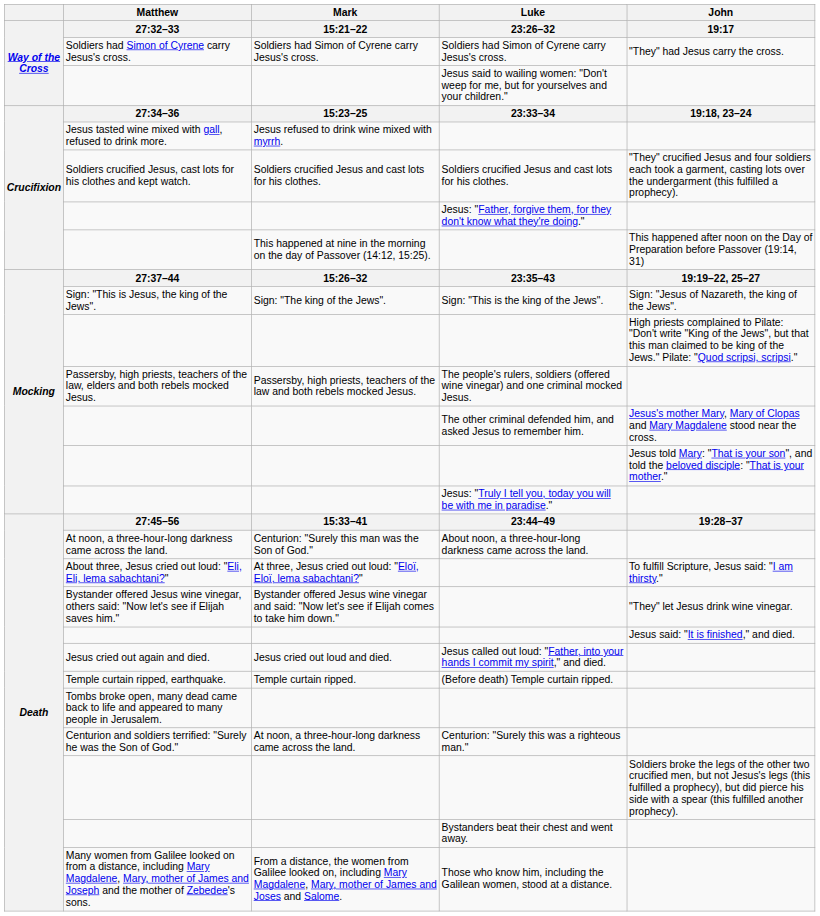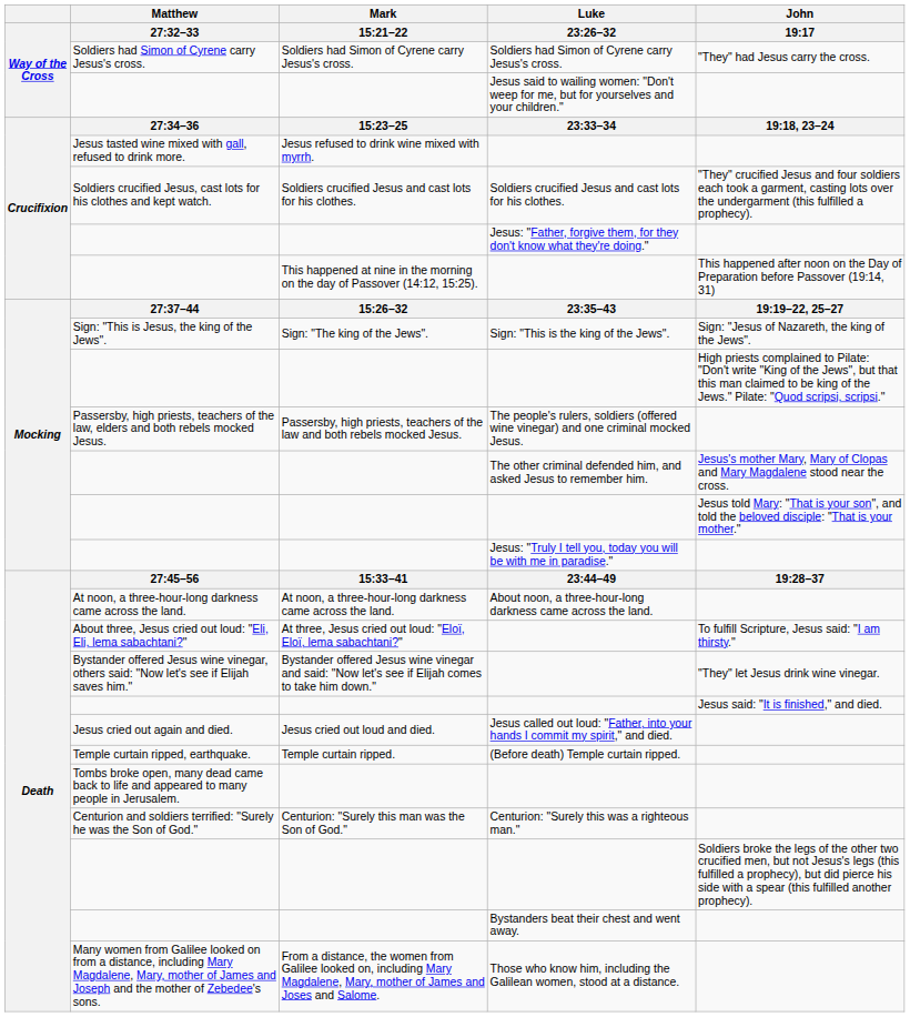 <table class="wikitable">
 <tr>
 <th></th>
 <th style="width:24%">Matthew</th>
 <th style="width:24%">Mark</th>
 <th style="width:24%">Luke</th>
 <th style="width:24%">John</th>
 </tr>
 <tr>
 <th rowspan="3"><em><a href='#'>Way of the Cross</a></em></th>
 <th>27:32–33</th>
 <th>15:21–22</th>
 <th>23:26–32</th>
 <th>19:17</th>
 </tr>
 <tr>
 <td>Soldiers had <a href='#'>Simon of Cyrene</a> carry Jesus's cross.</td>
 <td>Soldiers had Simon of Cyrene carry  Jesus's cross.</td>
 <td>Soldiers had Simon of Cyrene carry Jesus's cross.</td>
 <td>"They" had Jesus carry the cross.</td>
 </tr>
 <tr>
 <td></td>
 <td></td>
 <td>Jesus said to wailing women: "Don't weep for me, but for yourselves and your children."</td>
 <td></td>
 </tr>
 <tr>
 <th rowspan="5"><em>Crucifixion</em></th>
 <th>27:34–36</th>
 <th>15:23–25</th>
 <th>23:33–34</th>
 <th>19:18, 23–24</th>
 </tr>
 <tr>
 <td>Jesus tasted wine mixed with <a href='#'>gall</a>, refused to drink more.</td>
 <td>Jesus refused to drink wine mixed with <a href='#'>myrrh</a>.</td>
 <td></td>
 <td></td>
 </tr>
 <tr>
 <td>Soldiers crucified Jesus, cast lots for his clothes and kept watch.</td>
 <td>Soldiers crucified Jesus and cast lots for his clothes.</td>
 <td>Soldiers crucified Jesus and cast lots for his clothes.</td>
 <td>"They" crucified Jesus and four soldiers each took a garment, casting lots over the undergarment (this fulfilled a prophecy).</td>
 </tr>
 <tr>
 <td></td>
 <td></td>
 <td>Jesus: "<a href='#'>Father, forgive them, for they don't know what they're doing</a>."</td>
 <td></td>
 </tr>
 <tr>
 <td></td>
 <td>This happened at nine in the morning on the day of Passover (14:12, 15:25).</td>
 <td></td>
 <td>This happened after noon on the Day of Preparation before Passover (19:14, 31)</td>
 </tr>
 <tr>
 <th rowspan="7"><em>Mocking</em></th>
 <th>27:37–44</th>
 <th>15:26–32</th>
 <th>23:35–43</th>
 <th>19:19–22, 25–27</th>
 </tr>
 <tr>
 <td>Sign: "This is Jesus, the king of the Jews".</td>
 <td>Sign: "The king of the Jews".</td>
 <td>Sign: "This is the king of the Jews".</td>
 <td>Sign: "Jesus of Nazareth, the king of the Jews".</td>
 </tr>
 <tr>
 <td></td>
 <td></td>
 <td></td>
 <td>High priests complained to Pilate: "Don't write "King of the Jews", but that this man claimed to be king of the Jews." Pilate: "<a href='#'>Quod scripsi, scripsi</a>."</td>
 </tr>
 <tr>
 <td>Passersby, high priests, teachers of the law, elders and both rebels mocked Jesus.</td>
 <td>Passersby, high priests, teachers of the law and both rebels mocked Jesus.</td>
 <td>The people's rulers, soldiers (offered wine vinegar) and one criminal mocked Jesus.</td>
 <td></td>
 </tr>
 <tr>
 <td></td>
 <td></td>
 <td>The other criminal defended him, and asked Jesus to remember him.</td>
 <td><a href='#'>Jesus's mother Mary</a>, <a href='#'>Mary of Clopas</a> and <a href='#'>Mary Magdalene</a> stood near the cross.</td>
 </tr>
 <tr>
 <td></td>
 <td></td>
 <td></td>
 <td>Jesus told <a href='#'>Mary</a>: "<a href='#'>That is your son</a>", and told the <a href='#'>beloved disciple</a>: "<a href='#'>That is your mother</a>."</td>
 </tr>
 <tr>
 <td></td>
 <td></td>
 <td>Jesus: "<a href='#'>Truly I tell you, today you will be with me in paradise</a>."</td>
 <td></td>
 </tr>
 <tr>
 <th rowspan="12"><em>Death</em></th>
 <th>27:45–56</th>
 <th>15:33–41</th>
 <th>23:44–49</th>
 <th>19:28–37</th>
 </tr>
 <tr>
 <td>At noon, a three-hour-long darkness came across the land.</td>
-<td>Centurion: "Surely this man was the Son of God."</td>
+<td>At noon, a three-hour-long darkness came across the land.</td>
 <td>About noon, a three-hour-long darkness came across the land.</td>
 <td></td>
 </tr>
 <tr>
 <td>About three, Jesus cried out loud: "<a href='#'>Eli, Eli, lema sabachtani?</a>"</td>
 <td>At three, Jesus cried out loud: "<a href='#'>Eloï, Eloï, lema sabachtani?</a>"</td>
 <td></td>
 <td>To fulfill Scripture, Jesus said: "<a href='#'>I am thirsty</a>."</td>
 </tr>
 <tr>
 <td>Bystander offered Jesus wine vinegar, others said: "Now let's see if Elijah saves him."</td>
 <td>Bystander offered Jesus wine vinegar and said: "Now let's see if Elijah comes to take him down."</td>
 <td></td>
 <td>"They" let Jesus drink wine vinegar.</td>
 </tr>
 <tr>
 <td></td>
 <td></td>
 <td></td>
 <td>Jesus said: "<a href='#'>It is finished</a>," and died.</td>
 </tr>
 <tr>
 <td>Jesus cried out again and died.</td>
 <td>Jesus cried out loud and died.</td>
 <td>Jesus called out loud: "<a href='#'>Father, into your hands I commit my spirit</a>," and died.</td>
 <td></td>
 </tr>
 <tr>
 <td>Temple curtain ripped, earthquake.</td>
 <td>Temple curtain ripped.</td>
 <td>(Before death) Temple curtain ripped.</td>
 <td></td>
 </tr>
 <tr>
 <td>Tombs broke open, many dead came back to life and appeared to many people in Jerusalem.</td>
 <td></td>
 <td></td>
 <td></td>
 </tr>
 <tr>
 <td>Centurion and soldiers terrified: "Surely he was the Son of God."</td>
-<td>At noon, a three-hour-long darkness came across the land.</td>
+<td>Centurion: "Surely this man was the Son of God."</td>
 <td>Centurion: "Surely this was a righteous man."</td>
 <td></td>
 </tr>
 <tr>
 <td></td>
 <td></td>
 <td></td>
 <td>Soldiers broke the legs of the other two crucified men, but not Jesus's legs (this fulfilled a prophecy), but did pierce his side with a spear (this fulfilled another prophecy).</td>
 </tr>
 <tr>
 <td></td>
 <td></td>
 <td>Bystanders beat their chest and went away.</td>
 <td></td>
 </tr>
 <tr>
 <td>Many women from Galilee looked on from a distance, including <a href='#'>Mary Magdalene</a>, <a href='#'>Mary, mother of James and Joseph</a> and the mother of <a href='#'>Zebedee</a>'s sons.</td>
 <td>From a distance, the women from Galilee looked on, including <a href='#'>Mary Magdalene</a>, <a href='#'>Mary, mother of James and Joses</a> and <a href='#'>Salome</a>.</td>
 <td>Those who know him, including the Galilean women, stood at a distance.</td>
 <td></td>
 </tr>
 </table>
